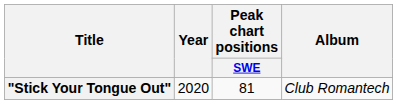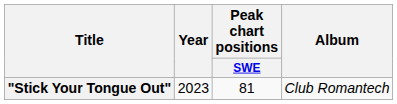 <table class="wikitable plainrowheaders" style="text-align:center;" border="1">
 <tr>
 <th scope="col" rowspan="2">Title</th>
 <th scope="col" rowspan="2">Year</th>
 <th scope="col" colspan="1">Peak chart positions</th>
 <th scope="col" rowspan="2">Album</th>
 </tr>
 <tr>
 <th scope="col" style="width:3em;font-size:85%;"><a href='#'>SWE</a><br></th>
 </tr>
 <tr>
 <th scope="row">"Stick Your Tongue Out"</th>
-<td>2020</td>
+<td>2023</td>
 <td>81</td>
 <td><em>Club Romantech</em></td>
 </tr>
 </table>
